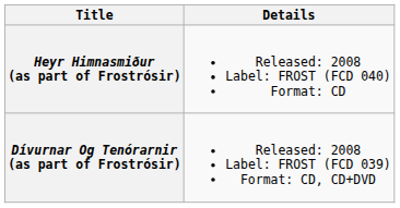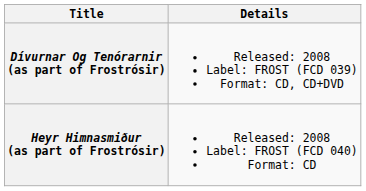 <table class="wikitable plainrowheaders" style="text-align:center;" border="1">
 <tr>
 <th>Title</th>
 <th>Details</th>
 </tr>
 <tr>
+<th scope="row"><em>Dívurnar Og Tenórarnir</em> <br> (as part of Frostrósir)</th>
+<td><br><ul><li>Released: 2008</li><li>Label: FROST (FCD 039)</li><li>Format: CD, CD+DVD</li></ul></td>
+</tr>
+<tr>
 <th scope="row"><em>Heyr Himnasmiður</em> <br> (as part of Frostrósir)</th>
 <td><br><ul><li>Released: 2008</li><li>Label: FROST (FCD 040)</li><li>Format: CD</li></ul></td>
 </tr>
-<tr>
-<th scope="row"><em>Dívurnar Og Tenórarnir</em> <br> (as part of Frostrósir)</th>
-<td><br><ul><li>Released: 2008</li><li>Label: FROST (FCD 039)</li><li>Format: CD, CD+DVD</li></ul></td>
-</tr>
 </table>
